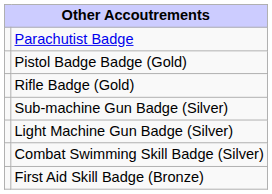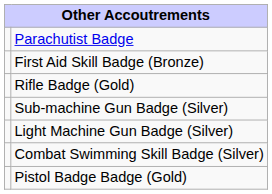 <table class="wikitable">
 <tr style="background:#ccf; text-align:center;">
 <td colspan=2><strong>Other Accoutrements</strong></td>
 </tr>
 <tr>
 <td align=center></td>
 <td><a href='#'>Parachutist Badge</a></td>
 </tr>
 <tr>
 <td align=center></td>
-<td>Pistol Badge Badge (Gold)</td>
+<td>First Aid Skill Badge (Bronze)</td>
 </tr>
 <tr>
 <td align=center></td>
 <td>Rifle Badge (Gold)</td>
 </tr>
 <tr>
 <td align=center></td>
 <td>Sub-machine Gun Badge (Silver)</td>
 </tr>
 <tr>
 <td align=center></td>
 <td>Light Machine Gun Badge (Silver)</td>
 </tr>
 <tr>
 <td align=center></td>
 <td>Combat Swimming Skill Badge (Silver)</td>
 </tr>
 <tr>
 <td align=center></td>
-<td>First Aid Skill Badge (Bronze)</td>
+<td>Pistol Badge Badge (Gold)</td>
 </tr>
 </table>
